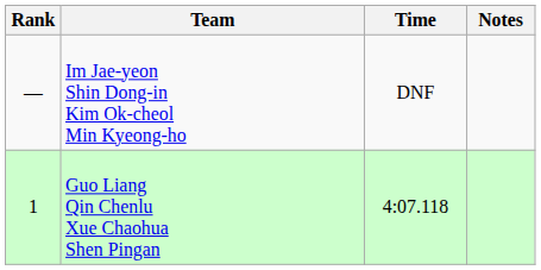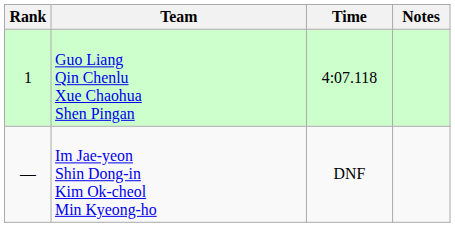 <table class=wikitable style="text-align:center">
 <tr>
 <th width=40>Rank</th>
 <th width=250>Team</th>
 <th width=80>Time</th>
 <th width=50>Notes</th>
 </tr>
+<tr bgcolor="ccffcc">
+<td>1</td>
+<td align=left><br><a href='#'>Guo Liang</a><br><a href='#'>Qin Chenlu</a><br><a href='#'>Xue Chaohua</a><br><a href='#'>Shen Pingan</a></td>
+<td>4:07.118</td>
+<td></td>
+</tr>
 <tr>
 <td>—</td>
 <td align=left><br><a href='#'>Im Jae-yeon</a><br><a href='#'>Shin Dong-in</a><br><a href='#'>Kim Ok-cheol</a><br><a href='#'>Min Kyeong-ho</a></td>
 <td>DNF</td>
 <td></td>
 </tr>
-<tr bgcolor="ccffcc">
-<td>1</td>
-<td align=left><br><a href='#'>Guo Liang</a><br><a href='#'>Qin Chenlu</a><br><a href='#'>Xue Chaohua</a><br><a href='#'>Shen Pingan</a></td>
-<td>4:07.118</td>
-<td></td>
-</tr>
 </table>
